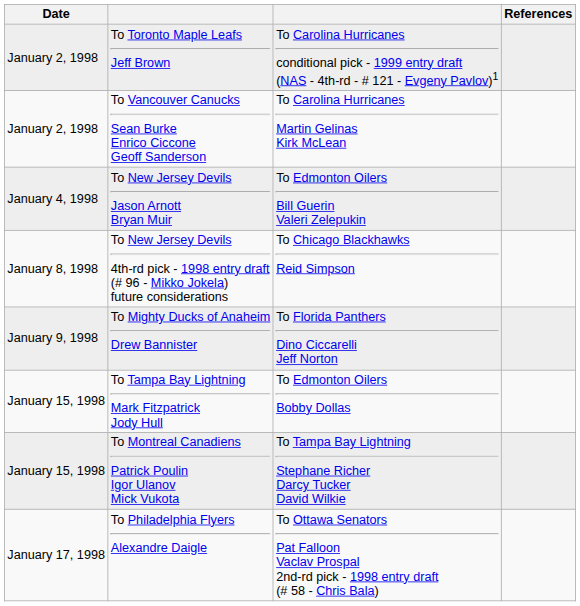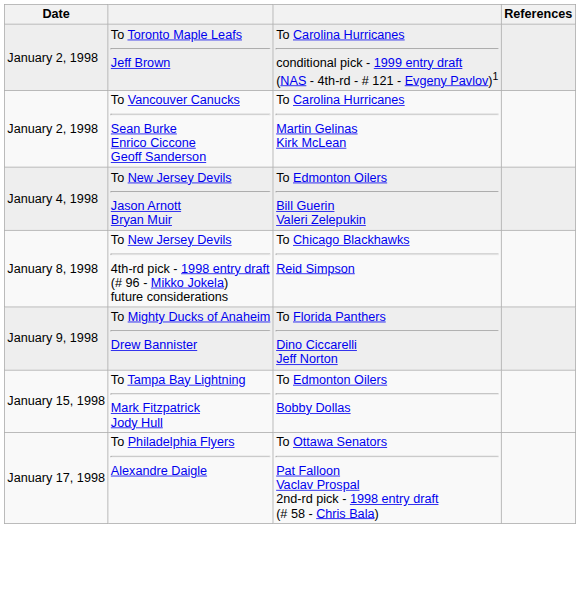 <table class="wikitable">
 <tr>
 <th>Date</th>
 <th></th>
 <th></th>
 <th>References</th>
 </tr>
 <tr bgcolor="#eeeeee">
 <td>January 2, 1998</td>
 <td valign="top">To <a href='#'>Toronto Maple Leafs</a><hr><a href='#'>Jeff Brown</a></td>
 <td valign="top">To <a href='#'>Carolina Hurricanes</a><hr>conditional pick - <a href='#'>1999 entry draft</a><br>(<a href='#'>NAS</a> - 4th-rd - # 121 - <a href='#'>Evgeny Pavlov</a>)<sup>1</sup></td>
 <td></td>
 </tr>
 <tr>
 <td>January 2, 1998</td>
 <td valign="top">To <a href='#'>Vancouver Canucks</a><hr><a href='#'>Sean Burke</a><br><a href='#'>Enrico Ciccone</a><br><a href='#'>Geoff Sanderson</a></td>
 <td valign="top">To <a href='#'>Carolina Hurricanes</a><hr><a href='#'>Martin Gelinas</a><br><a href='#'>Kirk McLean</a></td>
 <td></td>
 </tr>
 <tr bgcolor="#eeeeee">
 <td>January 4, 1998</td>
 <td valign="top">To <a href='#'>New Jersey Devils</a><hr><a href='#'>Jason Arnott</a><br><a href='#'>Bryan Muir</a></td>
 <td valign="top">To <a href='#'>Edmonton Oilers</a><hr><a href='#'>Bill Guerin</a><br><a href='#'>Valeri Zelepukin</a></td>
 <td></td>
 </tr>
 <tr>
 <td>January 8, 1998</td>
 <td valign="top">To <a href='#'>New Jersey Devils</a><hr>4th-rd pick - <a href='#'>1998 entry draft</a><br>(# 96 - <a href='#'>Mikko Jokela</a>)<br>future considerations</td>
 <td valign="top">To <a href='#'>Chicago Blackhawks</a><hr><a href='#'>Reid Simpson</a></td>
 <td></td>
 </tr>
 <tr bgcolor="#eeeeee">
 <td>January 9, 1998</td>
 <td valign="top">To <a href='#'>Mighty Ducks of Anaheim</a><hr><a href='#'>Drew Bannister</a></td>
 <td valign="top">To <a href='#'>Florida Panthers</a><hr><a href='#'>Dino Ciccarelli</a><br><a href='#'>Jeff Norton</a></td>
 <td></td>
 </tr>
 <tr>
 <td>January 15, 1998</td>
 <td valign="top">To <a href='#'>Tampa Bay Lightning</a><hr><a href='#'>Mark Fitzpatrick</a><br><a href='#'>Jody Hull</a></td>
 <td valign="top">To <a href='#'>Edmonton Oilers</a><hr><a href='#'>Bobby Dollas</a></td>
 <td></td>
 </tr>
-<tr bgcolor="#eeeeee">
-<td>January 15, 1998</td>
-<td valign="top">To <a href='#'>Montreal Canadiens</a><hr><a href='#'>Patrick Poulin</a><br><a href='#'>Igor Ulanov</a><br><a href='#'>Mick Vukota</a></td>
-<td valign="top">To <a href='#'>Tampa Bay Lightning</a><hr><a href='#'>Stephane Richer</a><br><a href='#'>Darcy Tucker</a><br><a href='#'>David Wilkie</a></td>
-<td></td>
-</tr>
 <tr>
 <td>January 17, 1998</td>
 <td valign="top">To <a href='#'>Philadelphia Flyers</a><hr><a href='#'>Alexandre Daigle</a></td>
 <td valign="top">To <a href='#'>Ottawa Senators</a><hr><a href='#'>Pat Falloon</a><br><a href='#'>Vaclav Prospal</a><br>2nd-rd pick - <a href='#'>1998 entry draft</a><br>(# 58 - <a href='#'>Chris Bala</a>)</td>
 <td></td>
 </tr>
 </table>
